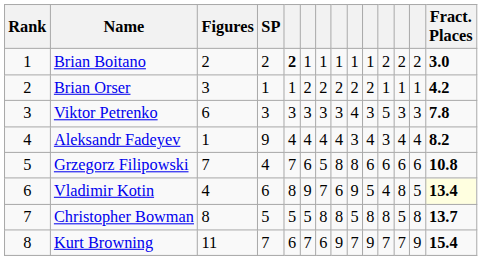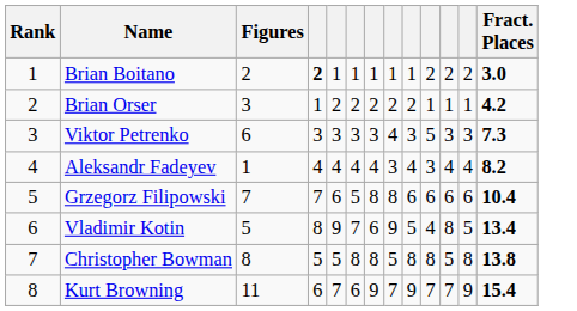 <table class="wikitable">
 <tr>
 <th>Rank</th>
 <th>Name</th>
 <th>Figures</th>
-<th>SP</th>
 <th></th>
 <th></th>
 <th></th>
 <th></th>
 <th></th>
 <th></th>
 <th></th>
 <th></th>
 <th></th>
 <th>Fract. <br> Places</th>
 </tr>
 <tr>
 <td align=center>1</td>
 <td align=left> <a href='#'>Brian Boitano</a></td>
-<td>2</td>
 <td>2</td>
 <td><strong>2</strong></td>
 <td>1</td>
 <td>1</td>
 <td>1</td>
 <td>1</td>
 <td>1</td>
 <td>2</td>
 <td>2</td>
 <td>2</td>
 <td><strong>3.0</strong></td>
 </tr>
 <tr>
 <td align=center>2</td>
 <td align=left> <a href='#'>Brian Orser</a></td>
 <td>3</td>
-<td>1</td>
 <td>1</td>
 <td>2</td>
 <td>2</td>
 <td>2</td>
 <td>2</td>
 <td>2</td>
 <td>1</td>
 <td>1</td>
 <td>1</td>
 <td><strong>4.2</strong></td>
 </tr>
 <tr>
 <td align=center>3</td>
 <td align=left> <a href='#'>Viktor Petrenko</a></td>
 <td>6</td>
 <td>3</td>
 <td>3</td>
 <td>3</td>
 <td>3</td>
-<td>3</td>
 <td>4</td>
 <td>3</td>
 <td>5</td>
 <td>3</td>
 <td>3</td>
-<td><strong>7.8</strong></td>
+<td><strong>7.3</strong></td>
 </tr>
 <tr>
 <td align=center>4</td>
 <td align=left> <a href='#'>Aleksandr Fadeyev</a></td>
 <td>1</td>
-<td>9</td>
 <td>4</td>
 <td>4</td>
 <td>4</td>
 <td>4</td>
 <td>3</td>
 <td>4</td>
 <td>3</td>
 <td>4</td>
 <td>4</td>
 <td><strong>8.2</strong></td>
 </tr>
 <tr>
 <td align=center>5</td>
 <td align=left> <a href='#'>Grzegorz Filipowski</a></td>
 <td>7</td>
-<td>4</td>
 <td>7</td>
 <td>6</td>
 <td>5</td>
 <td>8</td>
 <td>8</td>
 <td>6</td>
 <td>6</td>
 <td>6</td>
 <td>6</td>
-<td><strong>10.8</strong></td>
+<td><strong>10.4</strong></td>
 </tr>
 <tr>
 <td align=center>6</td>
 <td align=left> <a href='#'>Vladimir Kotin</a></td>
-<td>4</td>
-<td>6</td>
+<td>5</td>
 <td>8</td>
 <td>9</td>
 <td>7</td>
 <td>6</td>
 <td>9</td>
 <td>5</td>
 <td>4</td>
 <td>8</td>
 <td>5</td>
-<td style="background: lightyellow;"><strong>13.4</strong></td>
+<td><strong>13.4</strong></td>
 </tr>
 <tr>
 <td align=center>7</td>
 <td align=left> <a href='#'>Christopher Bowman</a></td>
 <td>8</td>
-<td>5</td>
 <td>5</td>
 <td>5</td>
 <td>8</td>
 <td>8</td>
 <td>5</td>
 <td>8</td>
 <td>8</td>
 <td>5</td>
 <td>8</td>
-<td><strong>13.7</strong></td>
+<td><strong>13.8</strong></td>
 </tr>
 <tr>
 <td align=center>8</td>
 <td align=left> <a href='#'>Kurt Browning</a></td>
 <td>11</td>
-<td>7</td>
 <td>6</td>
 <td>7</td>
 <td>6</td>
 <td>9</td>
 <td>7</td>
 <td>9</td>
 <td>7</td>
 <td>7</td>
 <td>9</td>
 <td><strong>15.4</strong></td>
 </tr>
 </table>
